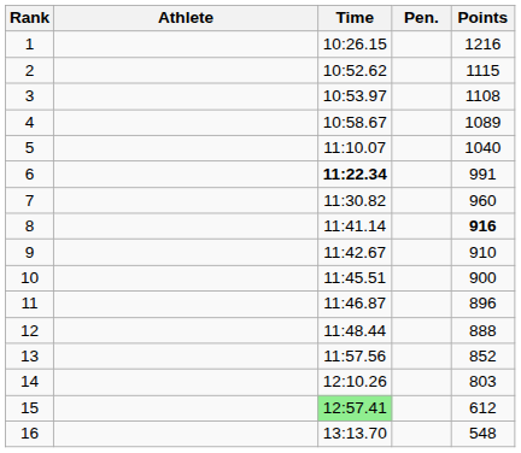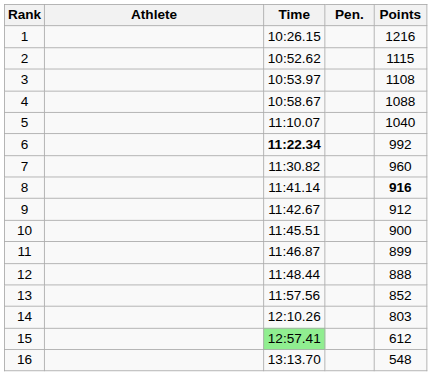 <table class=wikitable style="text-align:center">
 <tr>
 <th width=40>Rank</th>
 <th width=250>Athlete</th>
 <th width=65>Time</th>
 <th width=50>Pen.</th>
 <th width=55>Points</th>
 </tr>
 <tr>
 <td>1</td>
 <td align=left></td>
 <td>10:26.15</td>
 <td></td>
 <td>1216</td>
 </tr>
 <tr>
 <td>2</td>
 <td align=left></td>
 <td>10:52.62</td>
 <td></td>
 <td>1115</td>
 </tr>
 <tr>
 <td>3</td>
 <td align=left></td>
 <td>10:53.97</td>
 <td></td>
 <td>1108</td>
 </tr>
 <tr>
 <td>4</td>
 <td align=left></td>
 <td>10:58.67</td>
 <td></td>
-<td>1089</td>
+<td>1088</td>
 </tr>
 <tr>
 <td>5</td>
 <td align=left></td>
 <td>11:10.07</td>
 <td></td>
 <td>1040</td>
 </tr>
 <tr>
 <td>6</td>
 <td align=left></td>
 <td><strong>11:22.34</strong></td>
 <td></td>
-<td>991</td>
+<td>992</td>
 </tr>
 <tr>
 <td>7</td>
 <td align=left></td>
 <td>11:30.82</td>
 <td></td>
 <td>960</td>
 </tr>
 <tr>
 <td>8</td>
 <td align=left></td>
 <td>11:41.14</td>
 <td></td>
 <td><strong>916</strong></td>
 </tr>
 <tr>
 <td>9</td>
 <td align=left></td>
 <td>11:42.67</td>
 <td></td>
-<td>910</td>
+<td>912</td>
 </tr>
 <tr>
 <td>10</td>
 <td align=left></td>
 <td>11:45.51</td>
 <td></td>
 <td>900</td>
 </tr>
 <tr>
 <td>11</td>
 <td align=left></td>
 <td>11:46.87</td>
 <td></td>
-<td>896</td>
+<td>899</td>
 </tr>
 <tr>
 <td>12</td>
 <td align=left></td>
 <td>11:48.44</td>
 <td></td>
 <td>888</td>
 </tr>
 <tr>
 <td>13</td>
 <td align=left></td>
 <td>11:57.56</td>
 <td></td>
 <td>852</td>
 </tr>
 <tr>
 <td>14</td>
 <td align=left></td>
 <td>12:10.26</td>
 <td></td>
 <td>803</td>
 </tr>
 <tr>
 <td>15</td>
 <td align=left></td>
 <td style="background: lightgreen;">12:57.41</td>
 <td></td>
 <td>612</td>
 </tr>
 <tr>
 <td>16</td>
 <td align=left></td>
 <td>13:13.70</td>
 <td></td>
 <td>548</td>
 </tr>
 </table>
